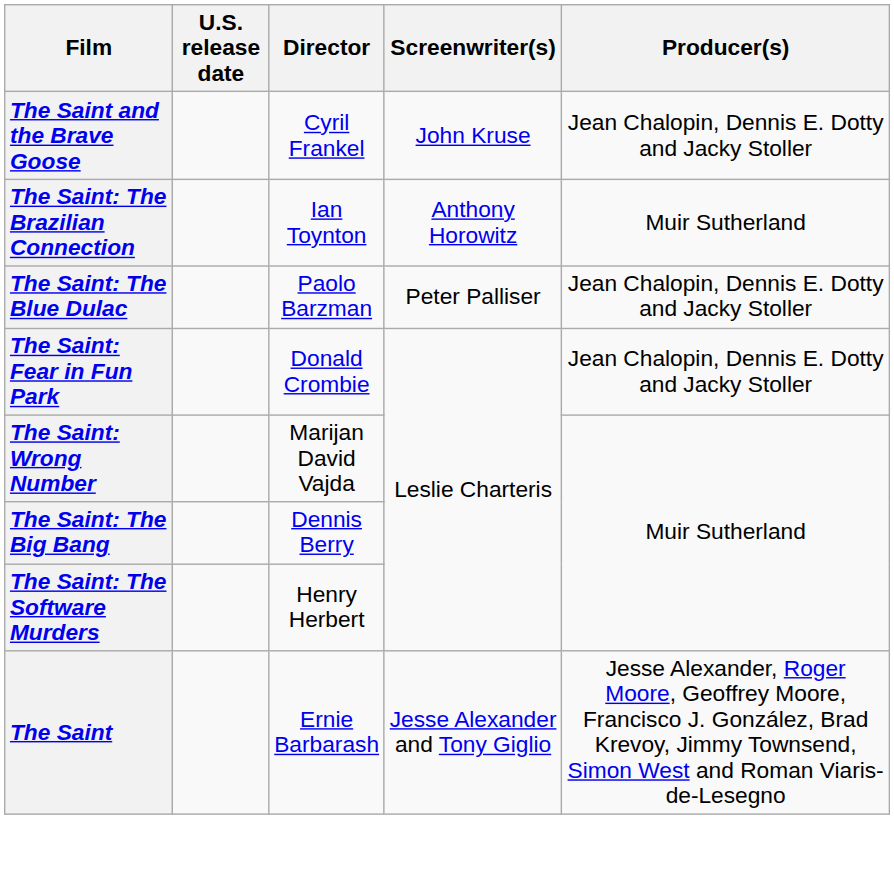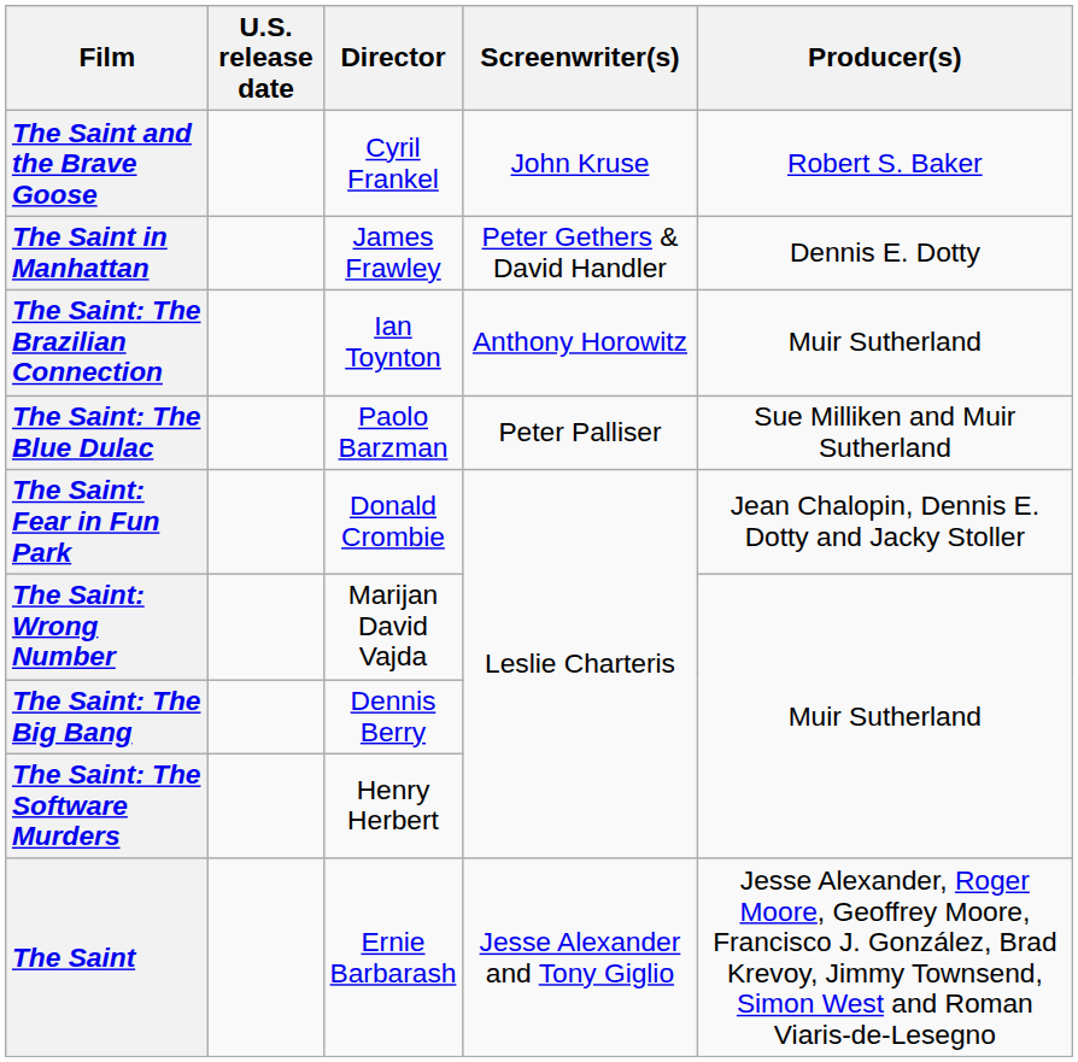 <table class="wikitable plainrowheaders" style="text-align:center" width=100%>
 <tr>
 <th scope="col" style="width:19%;">Film</th>
 <th scope="col">U.S. <br>release date</th>
 <th scope="col" style="width:12%;">Director</th>
 <th scope="col">Screenwriter(s)</th>
 <th scope="col">Producer(s)</th>
 </tr>
 <tr>
 <th scope="row" style="text-align:left"><em><a href='#'>The Saint and the Brave Goose</a></em></th>
 <td style="text-align:center"></td>
 <td><a href='#'>Cyril Frankel</a></td>
 <td><a href='#'>John Kruse</a></td>
-<td>Jean Chalopin, Dennis E. Dotty and Jacky Stoller</td>
+<td><a href='#'>Robert S. Baker</a></td>
+</tr>
+<tr>
+<th scope="row" style="text-align:left"><em><a href='#'>The Saint in Manhattan</a></em></th>
+<td style="text-align:center"></td>
+<td><a href='#'>James Frawley</a></td>
+<td><a href='#'>Peter Gethers</a> & David Handler</td>
+<td>Dennis E. Dotty</td>
 </tr>
 <tr>
 <th scope="row" style="text-align:left"><em><a href='#'>The Saint: The Brazilian Connection</a></em></th>
 <td style="text-align:center"></td>
 <td><a href='#'>Ian Toynton</a></td>
 <td><a href='#'>Anthony Horowitz</a></td>
 <td>Muir Sutherland</td>
 </tr>
 <tr>
 <th scope="row" style="text-align:left"><em><a href='#'>The Saint: The Blue Dulac</a></em></th>
 <td style="text-align:center"></td>
 <td><a href='#'>Paolo Barzman</a></td>
 <td>Peter Palliser</td>
-<td>Jean Chalopin, Dennis E. Dotty and Jacky Stoller</td>
+<td>Sue Milliken and Muir Sutherland</td>
 </tr>
 <tr>
 <th scope="row" style="text-align:left"><em><a href='#'>The Saint: Fear in Fun Park</a></em></th>
 <td style="text-align:center"></td>
 <td><a href='#'>Donald Crombie</a></td>
 <td rowspan="4">Leslie Charteris</td>
 <td>Jean Chalopin, Dennis E. Dotty and Jacky Stoller</td>
 </tr>
 <tr>
 <th scope="row" style="text-align:left"><em><a href='#'>The Saint: Wrong Number</a></em></th>
 <td style="text-align:center"></td>
 <td>Marijan David Vajda</td>
 <td rowspan="3">Muir Sutherland</td>
 </tr>
 <tr>
 <th scope="row" style="text-align:left"><em><a href='#'>The Saint: The Big Bang</a></em></th>
 <td style="text-align:center"></td>
 <td><a href='#'>Dennis Berry</a></td>
 </tr>
 <tr>
 <th scope="row" style="text-align:left"><em><a href='#'>The Saint: The Software Murders</a></em></th>
 <td style="text-align:center"></td>
 <td>Henry Herbert</td>
 </tr>
 <tr>
 <th scope="row" style="text-align:left"><em><a href='#'>The Saint</a></em></th>
 <td style="text-align:center"></td>
 <td><a href='#'>Ernie Barbarash</a></td>
 <td><a href='#'>Jesse Alexander</a> <br>and <a href='#'>Tony Giglio</a></td>
 <td>Jesse Alexander, <a href='#'>Roger Moore</a>, Geoffrey Moore, Francisco J. González, Brad Krevoy, Jimmy Townsend, <a href='#'>Simon West</a> and Roman Viaris-de-Lesegno</td>
 </tr>
 </table>
